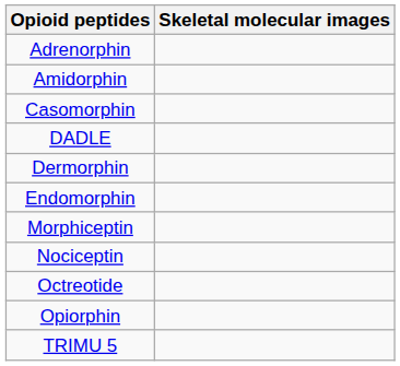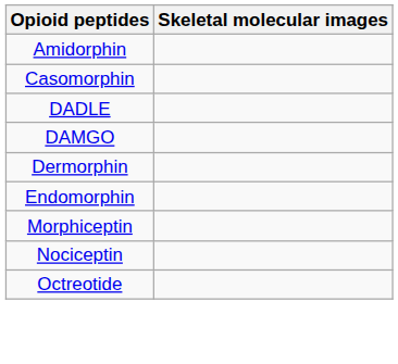 <table class="wikitable" style="float:right; margin:0 0 0.5em 1em; text-align:center; font-size: smaller">
 <tr>
 <th>Opioid peptides</th>
 <th>Skeletal molecular images</th>
-</tr>
-<tr>
-<td><a href='#'>Adrenorphin</a></td>
-<td></td>
 </tr>
 <tr>
 <td><a href='#'>Amidorphin</a></td>
 <td></td>
 </tr>
 <tr>
 <td><a href='#'>Casomorphin</a></td>
 <td></td>
 </tr>
 <tr>
 <td><a href='#'>DADLE</a></td>
+<td></td>
+</tr>
+<tr>
+<td><a href='#'>DAMGO</a></td>
 <td></td>
 </tr>
 <tr>
 <td><a href='#'>Dermorphin</a></td>
 <td></td>
 </tr>
 <tr>
 <td><a href='#'>Endomorphin</a></td>
 <td></td>
 </tr>
 <tr>
 <td><a href='#'>Morphiceptin</a></td>
 <td></td>
 </tr>
 <tr>
 <td><a href='#'>Nociceptin</a></td>
 <td></td>
 </tr>
 <tr>
 <td><a href='#'>Octreotide</a></td>
 <td></td>
 </tr>
-<tr>
-<td><a href='#'>Opiorphin</a></td>
-<td></td>
-</tr>
-<tr>
-<td><a href='#'>TRIMU 5</a></td>
-<td></td>
-</tr>
 </table>
